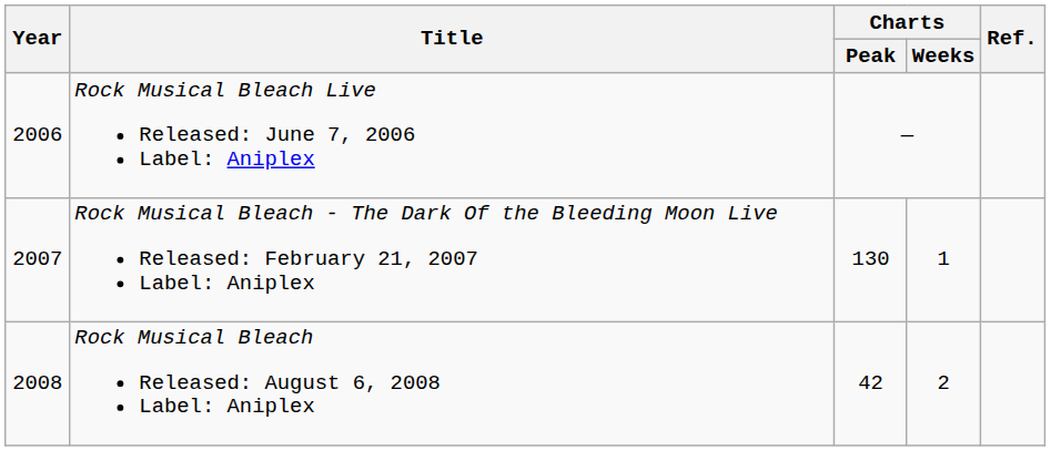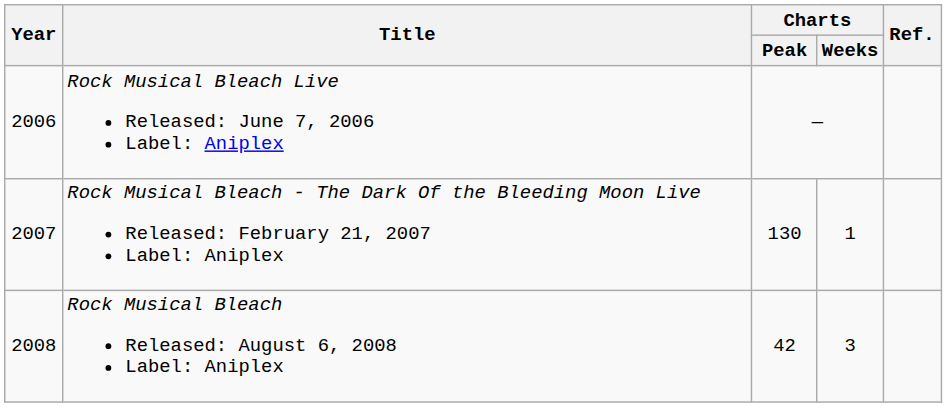 <table class="wikitable">
 <tr>
 <th rowspan="2">Year</th>
 <th rowspan="2">Title</th>
 <th colspan="2">Charts</th>
 <th rowspan="2">Ref.</th>
 </tr>
 <tr>
 <th style="width:7%;">Peak</th>
 <th style="width:7%;">Weeks</th>
 </tr>
 <tr>
 <td style="text-align:center;">2006</td>
 <td align="left"><em>Rock Musical Bleach Live</em><br><ul><li>Released: June 7, 2006</li><li>Label: <a href='#'>Aniplex</a></li></ul></td>
 <td style="text-align:center;" colspan="2">—</td>
 <td style="text-align:center;"></td>
 </tr>
 <tr>
 <td style="text-align:center;">2007</td>
 <td align="left"><em>Rock Musical Bleach - The Dark Of the Bleeding Moon Live</em><br><ul><li>Released: February 21, 2007</li><li>Label: Aniplex</li></ul></td>
 <td style="text-align:center;">130</td>
 <td style="text-align:center;">1</td>
 <td style="text-align:center;"></td>
 </tr>
 <tr>
 <td style="text-align:center;">2008</td>
 <td align="left"><em>Rock Musical Bleach</em><br><ul><li>Released: August 6, 2008</li><li>Label: Aniplex</li></ul></td>
 <td style="text-align:center;">42</td>
-<td style="text-align:center;">2</td>
+<td style="text-align:center;">3</td>
 <td style="text-align:center;"></td>
 </tr>
 </table>
